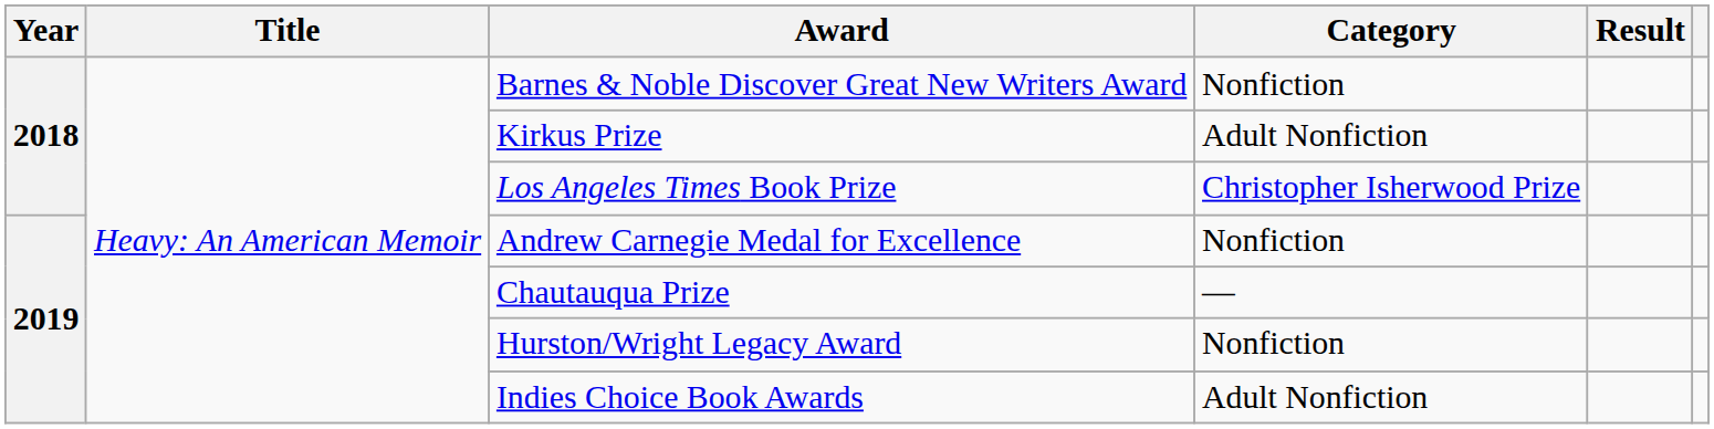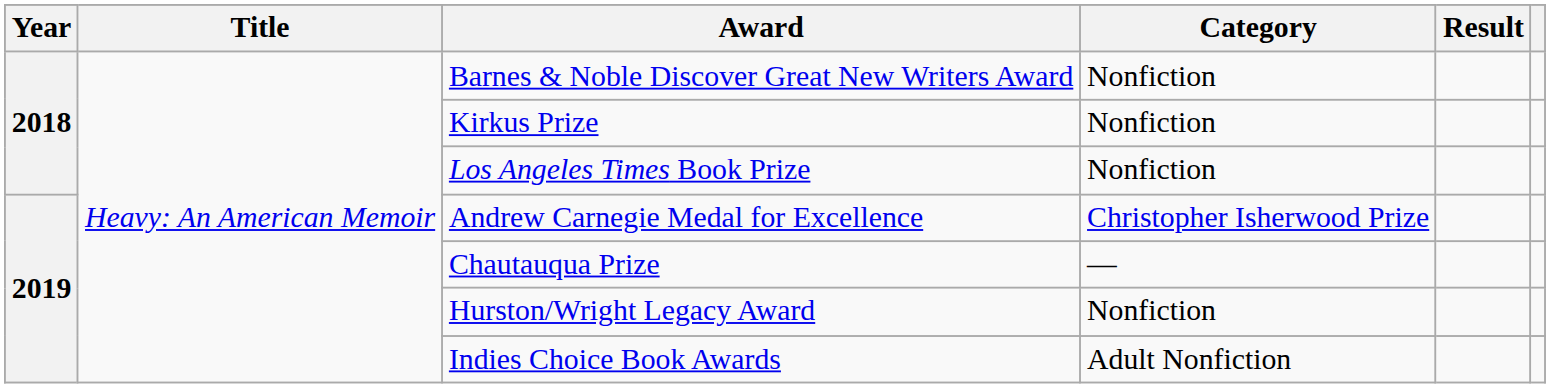 <table class="wikitable sortable">
 <tr>
 <th>Year</th>
 <th>Title</th>
 <th>Award</th>
 <th>Category</th>
 <th>Result</th>
 <th></th>
 </tr>
 <tr>
 <th rowspan="3">2018</th>
 <td rowspan="7"><em><a href='#'>Heavy: An American Memoir</a></em></td>
 <td><a href='#'>Barnes & Noble Discover Great New Writers Award</a></td>
 <td>Nonfiction</td>
 <td></td>
 <td></td>
 </tr>
 <tr>
 <td><a href='#'>Kirkus Prize</a></td>
-<td>Adult Nonfiction</td>
+<td>Nonfiction</td>
 <td></td>
 <td></td>
 </tr>
 <tr>
 <td><a href='#'><em>Los Angeles Times</em> Book Prize</a></td>
-<td><a href='#'>Christopher Isherwood Prize</a></td>
+<td>Nonfiction</td>
 <td></td>
 <td></td>
 </tr>
 <tr>
 <th rowspan="4">2019</th>
 <td><a href='#'>Andrew Carnegie Medal for Excellence</a></td>
-<td>Nonfiction</td>
+<td><a href='#'>Christopher Isherwood Prize</a></td>
 <td></td>
 <td></td>
 </tr>
 <tr>
 <td><a href='#'>Chautauqua Prize</a></td>
 <td>—</td>
 <td></td>
 <td></td>
 </tr>
 <tr>
 <td><a href='#'>Hurston/Wright Legacy Award</a></td>
 <td>Nonfiction</td>
 <td></td>
 <td></td>
 </tr>
 <tr>
 <td><a href='#'>Indies Choice Book Awards</a></td>
 <td>Adult Nonfiction</td>
 <td></td>
 <td></td>
 </tr>
 </table>
